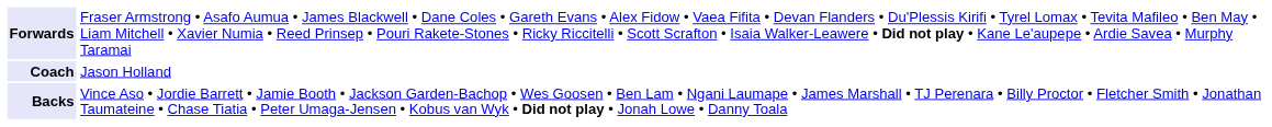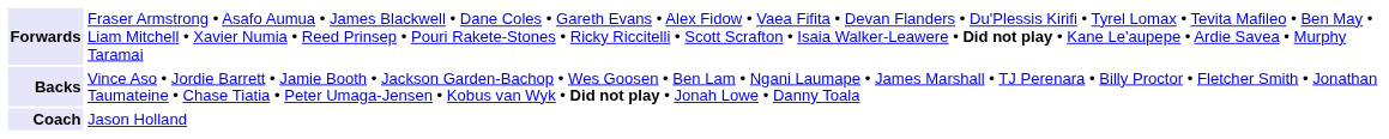 <table cellpadding="2" style="border: 1px solid white; font-size:90%;">
 <tr>
 <td style="text-align:right;" bgcolor="lavender"><strong>Forwards</strong></td>
 <td style="text-align:left;"><a href='#'>Fraser Armstrong</a> • <a href='#'>Asafo Aumua</a> • <a href='#'>James Blackwell</a> • <a href='#'>Dane Coles</a> • <a href='#'>Gareth Evans</a> • <a href='#'>Alex Fidow</a> • <a href='#'>Vaea Fifita</a> • <a href='#'>Devan Flanders</a> • <a href='#'>Du'Plessis Kirifi</a> • <a href='#'>Tyrel Lomax</a> • <a href='#'>Tevita Mafileo</a> • <a href='#'>Ben May</a> • <a href='#'>Liam Mitchell</a> • <a href='#'>Xavier Numia</a> • <a href='#'>Reed Prinsep</a> • <a href='#'>Pouri Rakete-Stones</a> • <a href='#'>Ricky Riccitelli</a> • <a href='#'>Scott Scrafton</a> • <a href='#'>Isaia Walker-Leawere</a> • <strong>Did not play</strong> • <a href='#'>Kane Le'aupepe</a> • <a href='#'>Ardie Savea</a> • <a href='#'>Murphy Taramai</a></td>
 </tr>
 <tr>
+<td style="text-align:right;" bgcolor="lavender"><strong>Backs</strong></td>
+<td style="text-align:left;"><a href='#'>Vince Aso</a> • <a href='#'>Jordie Barrett</a> • <a href='#'>Jamie Booth</a> • <a href='#'>Jackson Garden-Bachop</a> • <a href='#'>Wes Goosen</a> • <a href='#'>Ben Lam</a> • <a href='#'>Ngani Laumape</a> • <a href='#'>James Marshall</a> • <a href='#'>TJ Perenara</a> • <a href='#'>Billy Proctor</a> • <a href='#'>Fletcher Smith</a> • <a href='#'>Jonathan Taumateine</a> • <a href='#'>Chase Tiatia</a> • <a href='#'>Peter Umaga-Jensen</a> • <a href='#'>Kobus van Wyk</a> • <strong>Did not play</strong> • <a href='#'>Jonah Lowe</a> • <a href='#'>Danny Toala</a></td>
+</tr>
+<tr>
 <td style="text-align:right;" bgcolor="lavender"><strong>Coach</strong></td>
 <td style="text-align:left;"><a href='#'>Jason Holland</a></td>
 </tr>
-<tr>
-<td style="text-align:right;" bgcolor="lavender"><strong>Backs</strong></td>
-<td style="text-align:left;"><a href='#'>Vince Aso</a> • <a href='#'>Jordie Barrett</a> • <a href='#'>Jamie Booth</a> • <a href='#'>Jackson Garden-Bachop</a> • <a href='#'>Wes Goosen</a> • <a href='#'>Ben Lam</a> • <a href='#'>Ngani Laumape</a> • <a href='#'>James Marshall</a> • <a href='#'>TJ Perenara</a> • <a href='#'>Billy Proctor</a> • <a href='#'>Fletcher Smith</a> • <a href='#'>Jonathan Taumateine</a> • <a href='#'>Chase Tiatia</a> • <a href='#'>Peter Umaga-Jensen</a> • <a href='#'>Kobus van Wyk</a> • <strong>Did not play</strong> • <a href='#'>Jonah Lowe</a> • <a href='#'>Danny Toala</a></td>
-</tr>
 </table>
